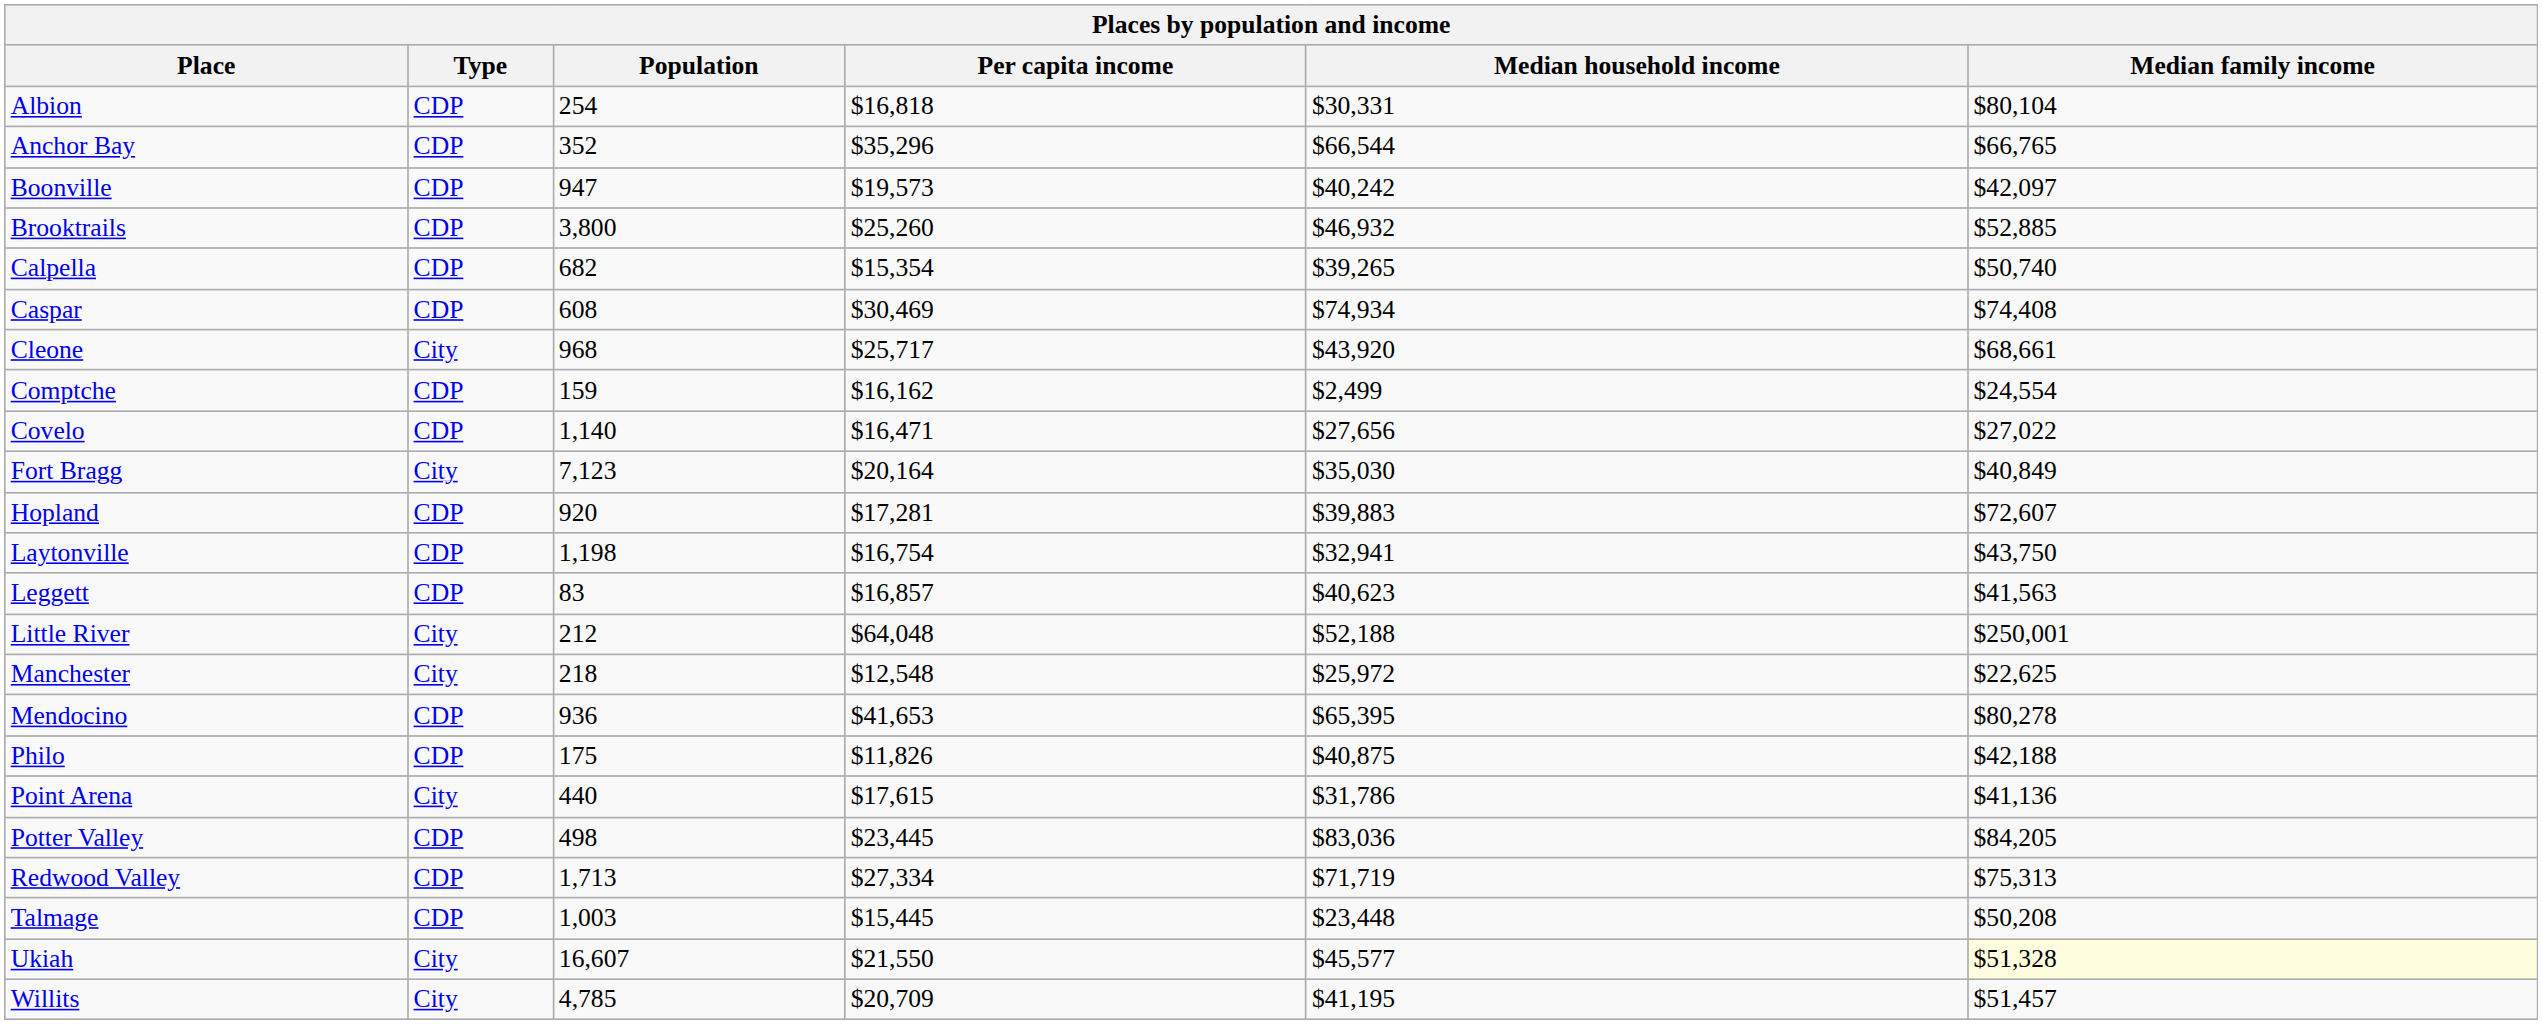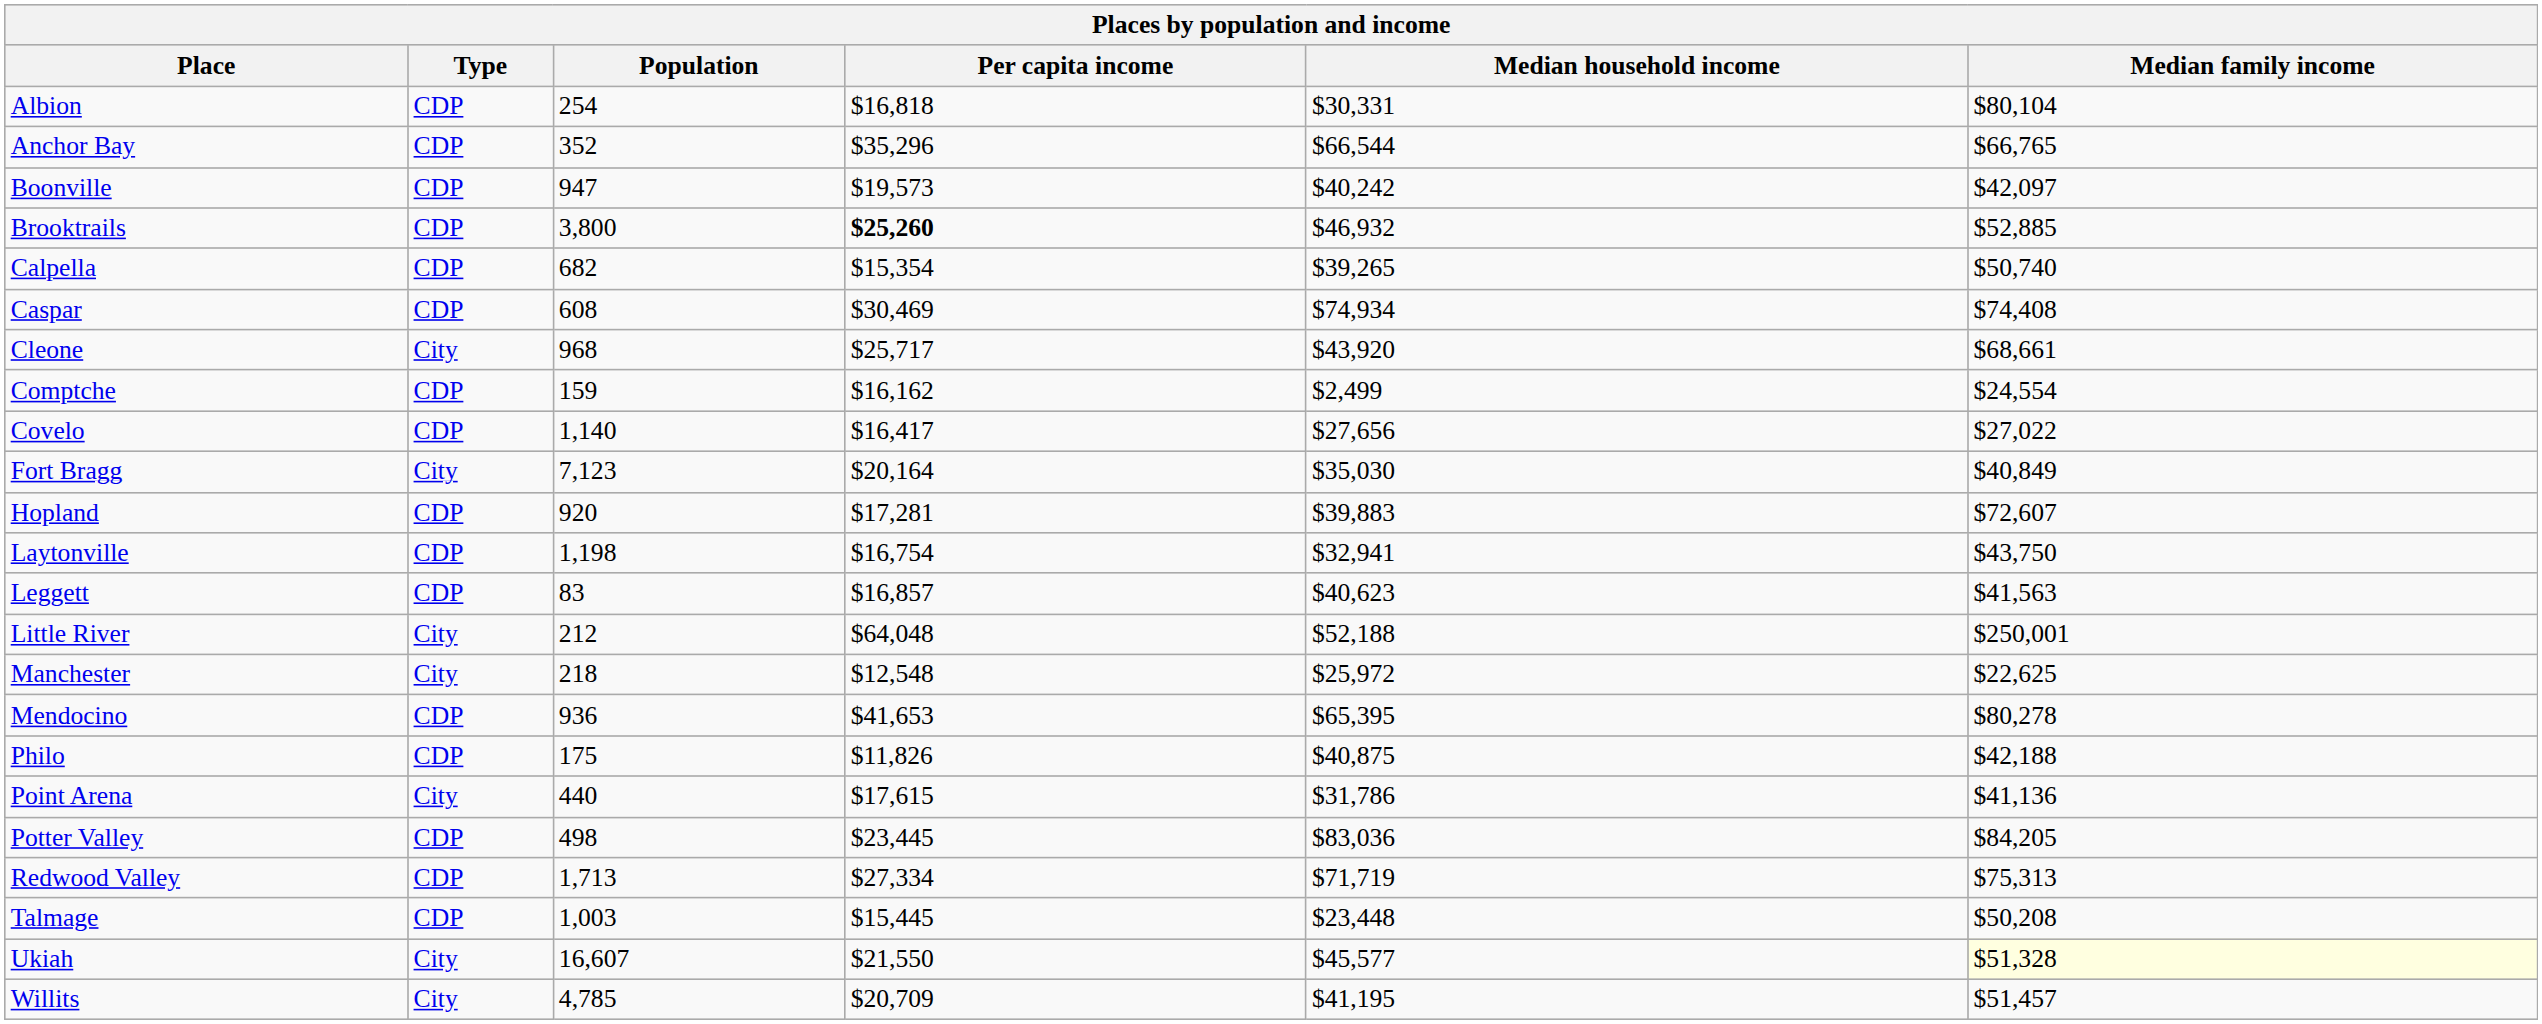 <table class="wikitable sortable mw-collapsible collapsible collapsed" style="width: 100%;">
 <tr>
 <th colspan=6>Places by population and income</th>
 </tr>
 <tr>
 <th>Place</th>
 <th>Type</th>
 <th>Population</th>
 <th data-sort-type="currency">Per capita income</th>
 <th data-sort-type="currency">Median household income</th>
 <th data-sort-type="currency">Median family income</th>
 </tr>
 <tr>
 <td><a href='#'>Albion</a></td>
 <td><a href='#'>CDP</a></td>
 <td>254</td>
 <td>$16,818</td>
 <td>$30,331</td>
 <td>$80,104</td>
 </tr>
 <tr>
 <td><a href='#'>Anchor Bay</a></td>
 <td><a href='#'>CDP</a></td>
 <td>352</td>
 <td>$35,296</td>
 <td>$66,544</td>
 <td>$66,765</td>
 </tr>
 <tr>
 <td><a href='#'>Boonville</a></td>
 <td><a href='#'>CDP</a></td>
 <td>947</td>
 <td>$19,573</td>
 <td>$40,242</td>
 <td>$42,097</td>
 </tr>
 <tr>
 <td><a href='#'>Brooktrails</a></td>
 <td><a href='#'>CDP</a></td>
 <td>3,800</td>
-<td>$25,260</td>
+<td><strong>$25,260</strong></td>
 <td>$46,932</td>
 <td>$52,885</td>
 </tr>
 <tr>
 <td><a href='#'>Calpella</a></td>
 <td><a href='#'>CDP</a></td>
 <td>682</td>
 <td>$15,354</td>
 <td>$39,265</td>
 <td>$50,740</td>
 </tr>
 <tr>
 <td><a href='#'>Caspar</a></td>
 <td><a href='#'>CDP</a></td>
 <td>608</td>
 <td>$30,469</td>
 <td>$74,934</td>
 <td>$74,408</td>
 </tr>
 <tr>
 <td><a href='#'>Cleone</a></td>
 <td><a href='#'>City</a></td>
 <td>968</td>
 <td>$25,717</td>
 <td>$43,920</td>
 <td>$68,661</td>
 </tr>
 <tr>
 <td><a href='#'>Comptche</a></td>
 <td><a href='#'>CDP</a></td>
 <td>159</td>
 <td>$16,162</td>
 <td>$2,499</td>
 <td>$24,554</td>
 </tr>
 <tr>
 <td><a href='#'>Covelo</a></td>
 <td><a href='#'>CDP</a></td>
 <td>1,140</td>
-<td>$16,471</td>
+<td>$16,417</td>
 <td>$27,656</td>
 <td>$27,022</td>
 </tr>
 <tr>
 <td><a href='#'>Fort Bragg</a></td>
 <td><a href='#'>City</a></td>
 <td>7,123</td>
 <td>$20,164</td>
 <td>$35,030</td>
 <td>$40,849</td>
 </tr>
 <tr>
 <td><a href='#'>Hopland</a></td>
 <td><a href='#'>CDP</a></td>
 <td>920</td>
 <td>$17,281</td>
 <td>$39,883</td>
 <td>$72,607</td>
 </tr>
 <tr>
 <td><a href='#'>Laytonville</a></td>
 <td><a href='#'>CDP</a></td>
 <td>1,198</td>
 <td>$16,754</td>
 <td>$32,941</td>
 <td>$43,750</td>
 </tr>
 <tr>
 <td><a href='#'>Leggett</a></td>
 <td><a href='#'>CDP</a></td>
 <td>83</td>
 <td>$16,857</td>
 <td>$40,623</td>
 <td>$41,563</td>
 </tr>
 <tr>
 <td><a href='#'>Little River</a></td>
 <td><a href='#'>City</a></td>
 <td>212</td>
 <td>$64,048</td>
 <td>$52,188</td>
 <td>$250,001</td>
 </tr>
 <tr>
 <td><a href='#'>Manchester</a></td>
 <td><a href='#'>City</a></td>
 <td>218</td>
 <td>$12,548</td>
 <td>$25,972</td>
 <td>$22,625</td>
 </tr>
 <tr>
 <td><a href='#'>Mendocino</a></td>
 <td><a href='#'>CDP</a></td>
 <td>936</td>
 <td>$41,653</td>
 <td>$65,395</td>
 <td>$80,278</td>
 </tr>
 <tr>
 <td><a href='#'>Philo</a></td>
 <td><a href='#'>CDP</a></td>
 <td>175</td>
 <td>$11,826</td>
 <td>$40,875</td>
 <td>$42,188</td>
 </tr>
 <tr>
 <td><a href='#'>Point Arena</a></td>
 <td><a href='#'>City</a></td>
 <td>440</td>
 <td>$17,615</td>
 <td>$31,786</td>
 <td>$41,136</td>
 </tr>
 <tr>
 <td><a href='#'>Potter Valley</a></td>
 <td><a href='#'>CDP</a></td>
 <td>498</td>
 <td>$23,445</td>
 <td>$83,036</td>
 <td>$84,205</td>
 </tr>
 <tr>
 <td><a href='#'>Redwood Valley</a></td>
 <td><a href='#'>CDP</a></td>
 <td>1,713</td>
 <td>$27,334</td>
 <td>$71,719</td>
 <td>$75,313</td>
 </tr>
 <tr>
 <td><a href='#'>Talmage</a></td>
 <td><a href='#'>CDP</a></td>
 <td>1,003</td>
 <td>$15,445</td>
 <td>$23,448</td>
 <td>$50,208</td>
 </tr>
 <tr>
 <td><a href='#'>Ukiah</a></td>
 <td><a href='#'>City</a></td>
 <td>16,607</td>
 <td>$21,550</td>
 <td>$45,577</td>
 <td style="background: lightyellow;">$51,328</td>
 </tr>
 <tr>
 <td><a href='#'>Willits</a></td>
 <td><a href='#'>City</a></td>
 <td>4,785</td>
 <td>$20,709</td>
 <td>$41,195</td>
 <td>$51,457</td>
 </tr>
 </table>
